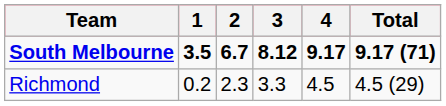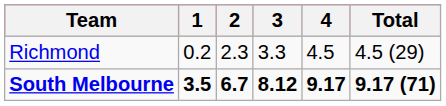 <table class="wikitable">
 <tr style="background:#f03;">
 <th>Team</th>
 <th>1</th>
 <th>2</th>
 <th>3</th>
 <th>4</th>
 <th>Total</th>
 </tr>
 <tr>
+<td><a href='#'>Richmond</a></td>
+<td>0.2</td>
+<td>2.3</td>
+<td>3.3</td>
+<td>4.5</td>
+<td>4.5 (29)</td>
+</tr>
+<tr>
 <td><strong><a href='#'>South Melbourne</a></strong></td>
 <td><strong>3.5</strong></td>
 <td><strong>6.7</strong></td>
 <td><strong>8.12</strong></td>
 <td><strong>9.17</strong></td>
 <td><strong>9.17 (71)</strong></td>
 </tr>
-<tr>
-<td><a href='#'>Richmond</a></td>
-<td>0.2</td>
-<td>2.3</td>
-<td>3.3</td>
-<td>4.5</td>
-<td>4.5 (29)</td>
-</tr>
 </table>
